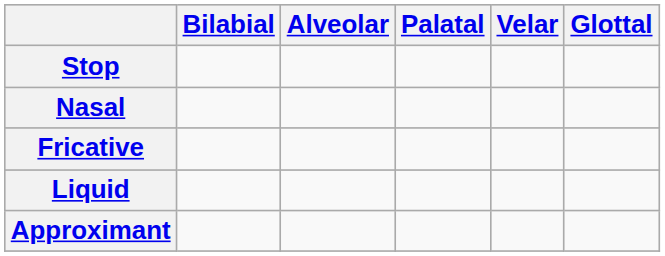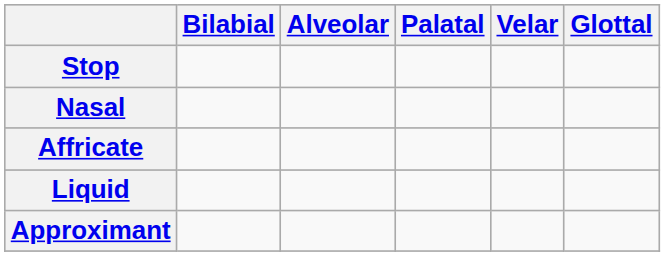 <table class="wikitable">
 <tr>
 <th></th>
 <th><a href='#'>Bilabial</a></th>
 <th><a href='#'>Alveolar</a></th>
 <th><a href='#'>Palatal</a></th>
 <th><a href='#'>Velar</a></th>
 <th><a href='#'>Glottal</a></th>
 </tr>
 <tr>
 <th><a href='#'>Stop</a></th>
 <td> </td>
 <td>  </td>
 <td></td>
 <td>  </td>
 <td></td>
 </tr>
 <tr>
 <th><a href='#'>Nasal</a></th>
 <td></td>
 <td></td>
 <td></td>
 <td></td>
 <td></td>
 </tr>
 <tr>
-<th><a href='#'>Fricative</a></th>
+<th><a href='#'>Affricate</a></th>
+<td></td>
 <td></td>
 <td> </td>
-<td></td>
 <td></td>
 <td></td>
 </tr>
 <tr>
 <th><a href='#'>Liquid</a></th>
 <td></td>
 <td></td>
 <td></td>
 <td></td>
 <td></td>
 </tr>
 <tr>
 <th><a href='#'>Approximant</a></th>
 <td></td>
 <td></td>
 <td></td>
 <td></td>
 <td></td>
 </tr>
 </table>
